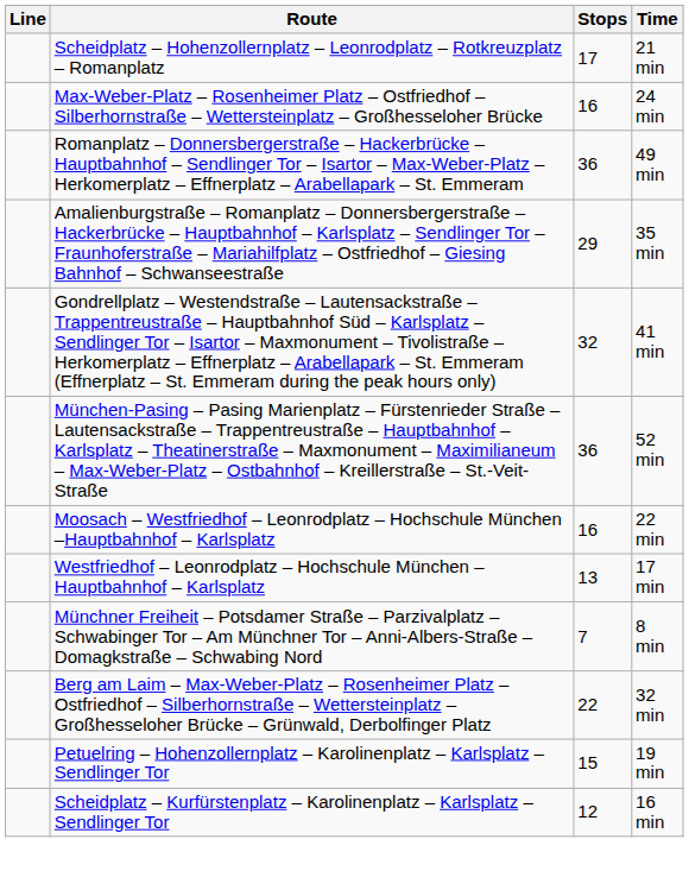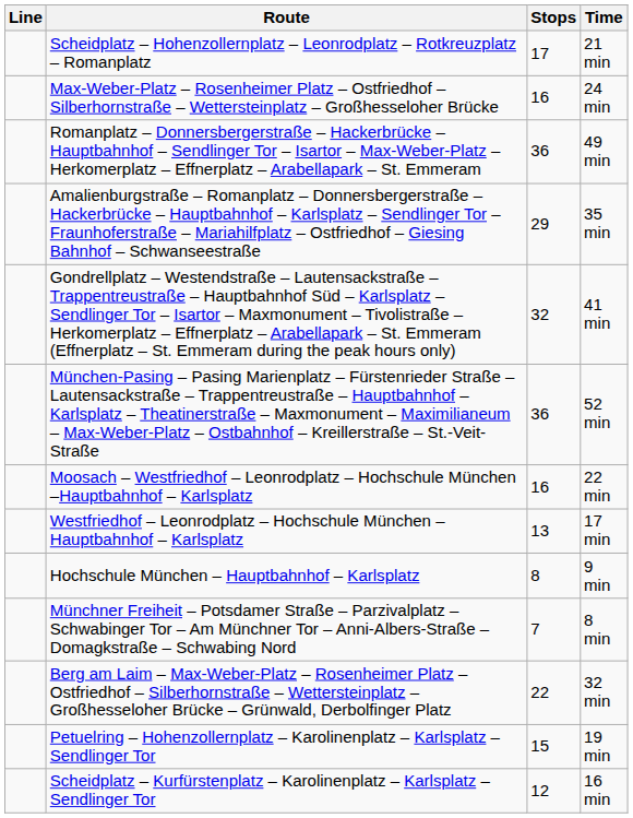 <table class="wikitable">
 <tr>
 <th>Line</th>
 <th>Route</th>
 <th>Stops</th>
 <th>Time</th>
 </tr>
 <tr>
 <td></td>
 <td><a href='#'>Scheidplatz</a>   – <a href='#'>Hohenzollernplatz</a>  – <a href='#'>Leonrodplatz</a> – <a href='#'>Rotkreuzplatz</a>  – Romanplatz</td>
 <td>17</td>
 <td>21 min</td>
 </tr>
 <tr>
 <td></td>
 <td><a href='#'>Max-Weber-Platz</a>   – <a href='#'>Rosenheimer Platz</a>  – Ostfriedhof – <a href='#'>Silberhornstraße</a>  – <a href='#'>Wettersteinplatz</a>  – Großhesseloher Brücke</td>
 <td>16</td>
 <td>24 min</td>
 </tr>
 <tr>
 <td></td>
 <td>Romanplatz – <a href='#'>Donnersbergerstraße</a> – <a href='#'>Hackerbrücke</a>  – <a href='#'>Hauptbahnhof</a>      – <a href='#'>Sendlinger Tor</a>     – <a href='#'>Isartor</a>  – <a href='#'>Max-Weber-Platz</a>   – Herkomerplatz – Effnerplatz – <a href='#'>Arabellapark</a>   – St. Emmeram</td>
 <td>36</td>
 <td>49 min</td>
 </tr>
 <tr>
 <td></td>
 <td>Amalienburgstraße – Romanplatz – Donnersbergerstraße – <a href='#'>Hackerbrücke</a>  – <a href='#'>Hauptbahnhof</a>      – <a href='#'>Karlsplatz</a>     – <a href='#'>Sendlinger Tor</a>     – <a href='#'>Fraunhoferstraße</a>   – <a href='#'>Mariahilfplatz</a> – Ostfriedhof – <a href='#'>Giesing Bahnhof</a>    – Schwanseestraße</td>
 <td>29</td>
 <td>35 min</td>
 </tr>
 <tr>
 <td></td>
 <td>Gondrellplatz – Westendstraße   – Lautensackstraße – <a href='#'>Trappentreustraße</a> – Hauptbahnhof Süd      – <a href='#'>Karlsplatz</a>    – <a href='#'>Sendlinger Tor</a>     – <a href='#'>Isartor</a>  – Maxmonument – Tivolistraße – Herkomerplatz – Effnerplatz – <a href='#'>Arabellapark</a>   – St. Emmeram (Effnerplatz – St. Emmeram during the peak hours only)</td>
 <td>32</td>
 <td>41 min</td>
 </tr>
 <tr>
 <td></td>
 <td><a href='#'>München-Pasing</a>      – Pasing Marienplatz – Fürstenrieder Straße – Lautensackstraße – Trappentreustraße – <a href='#'>Hauptbahnhof</a>      – <a href='#'>Karlsplatz</a>    – <a href='#'>Theatinerstraße</a>  – Maxmonument – <a href='#'>Maximilianeum</a> – <a href='#'>Max-Weber-Platz</a>   – <a href='#'>Ostbahnhof</a>   – Kreillerstraße  – St.-Veit-Straße</td>
 <td>36</td>
 <td>52 min</td>
 </tr>
 <tr>
 <td></td>
 <td><a href='#'>Moosach</a>   – <a href='#'>Westfriedhof</a>  – Leonrodplatz – Hochschule München –<a href='#'>Hauptbahnhof</a>      – <a href='#'>Karlsplatz</a>   </td>
 <td>16</td>
 <td>22 min</td>
 </tr>
 <tr>
 <td></td>
 <td><a href='#'>Westfriedhof</a>  – Leonrodplatz – Hochschule München –<a href='#'>Hauptbahnhof</a>      – <a href='#'>Karlsplatz</a>   </td>
 <td>13</td>
 <td>17 min</td>
 </tr>
 <tr>
 <td></td>
+<td>Hochschule München – <a href='#'>Hauptbahnhof</a>      – <a href='#'>Karlsplatz</a>   </td>
+<td>8</td>
+<td>9 min</td>
+</tr>
+<tr>
+<td></td>
 <td><a href='#'>Münchner Freiheit</a>   – Potsdamer Straße – Parzivalplatz – Schwabinger Tor – Am Münchner Tor – Anni-Albers-Straße – Domagkstraße – Schwabing Nord</td>
 <td>7</td>
 <td>8 min</td>
 </tr>
 <tr>
 <td></td>
 <td><a href='#'>Berg am Laim</a>  – <a href='#'>Max-Weber-Platz</a>   – <a href='#'>Rosenheimer Platz</a>  – Ostfriedhof – <a href='#'>Silberhornstraße</a>  – <a href='#'>Wettersteinplatz</a>  – Großhesseloher Brücke – Grünwald, Derbolfinger Platz</td>
 <td>22</td>
 <td>32 min</td>
 </tr>
 <tr>
 <td></td>
 <td><a href='#'>Petuelring</a>  – <a href='#'>Hohenzollernplatz</a>  – Karolinenplatz – <a href='#'>Karlsplatz</a>    – <a href='#'>Sendlinger Tor</a>     </td>
 <td>15</td>
 <td>19 min</td>
 </tr>
 <tr>
 <td></td>
 <td><a href='#'>Scheidplatz</a>   – <a href='#'>Kurfürstenplatz</a> – Karolinenplatz – <a href='#'>Karlsplatz</a>    – <a href='#'>Sendlinger Tor</a>    </td>
 <td>12</td>
 <td>16 min</td>
 </tr>
 </table>
